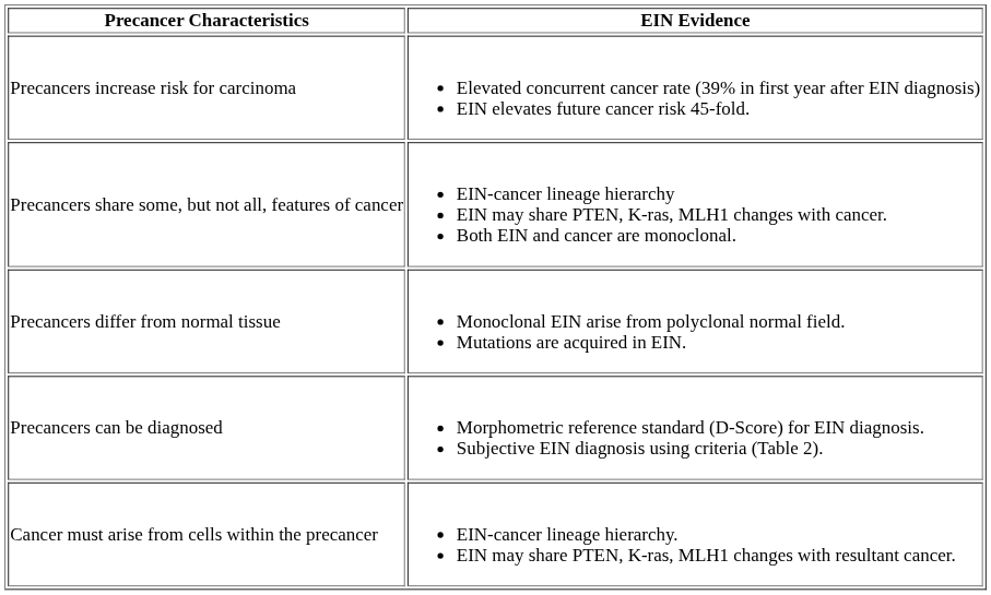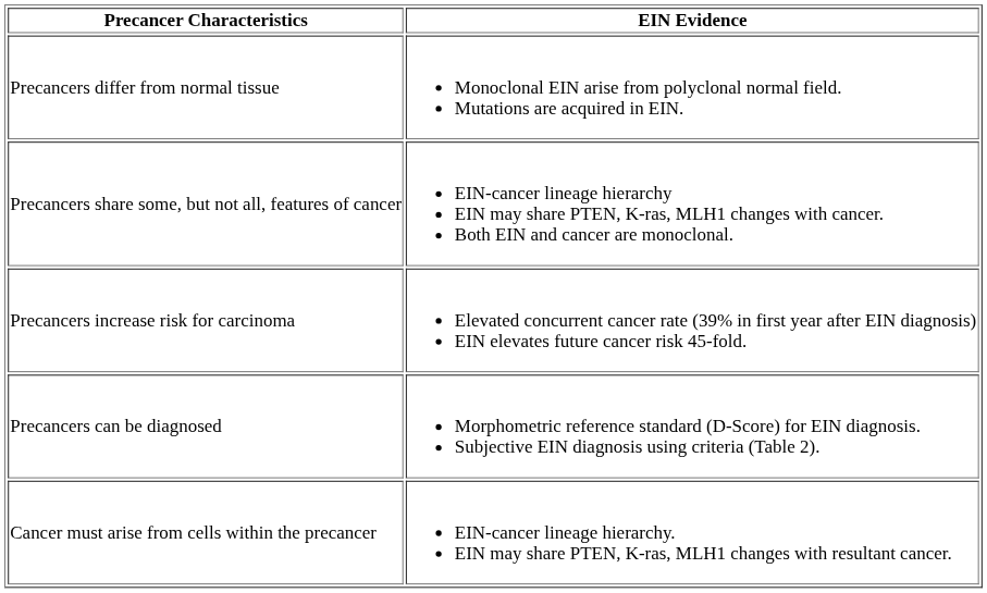 <table border="1">
 <tr>
 <th>Precancer Characteristics</th>
 <th>EIN Evidence</th>
 </tr>
 <tr>
-<td>Precancers increase risk for carcinoma</td>
-<td><br><ul><li>Elevated concurrent cancer rate (39% in first year after EIN diagnosis)</li><li>EIN elevates future cancer risk 45-fold.</li></ul></td>
+<td>Precancers differ from normal tissue</td>
+<td><br><ul><li>Monoclonal EIN  arise from polyclonal normal field.</li><li>Mutations are acquired in EIN.</li></ul></td>
 </tr>
 <tr>
 <td>Precancers share some, but not all, features of cancer</td>
 <td><br><ul><li>EIN-cancer lineage hierarchy</li><li>EIN may share PTEN, K-ras, MLH1 changes with cancer.</li><li>Both EIN and cancer are monoclonal.</li></ul></td>
 </tr>
 <tr>
-<td>Precancers differ from normal tissue</td>
-<td><br><ul><li>Monoclonal EIN  arise from polyclonal normal field.</li><li>Mutations are acquired in EIN.</li></ul></td>
+<td>Precancers increase risk for carcinoma</td>
+<td><br><ul><li>Elevated concurrent cancer rate (39% in first year after EIN diagnosis)</li><li>EIN elevates future cancer risk 45-fold.</li></ul></td>
 </tr>
 <tr>
 <td>Precancers can be diagnosed</td>
 <td><br><ul><li>Morphometric reference standard (D-Score) for EIN diagnosis.</li><li>Subjective EIN diagnosis using criteria (Table 2).</li></ul></td>
 </tr>
 <tr>
 <td>Cancer must arise from cells within the precancer</td>
 <td><br><ul><li>EIN-cancer lineage hierarchy.</li><li>EIN may share PTEN, K-ras, MLH1 changes with resultant cancer.</li></ul></td>
 </tr>
 </table>
